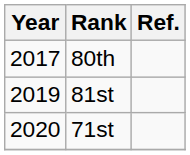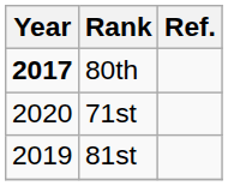 <table class="wikitable sortable">
 <tr>
 <th>Year</th>
 <th>Rank</th>
 <th class="unsortable">Ref.</th>
 </tr>
 <tr>
-<td>2017</td>
+<td><strong>2017</strong></td>
 <td>80th</td>
+<td></td>
+</tr>
+<tr>
+<td>2020</td>
+<td>71st</td>
 <td></td>
 </tr>
 <tr>
 <td>2019</td>
 <td>81st</td>
 <td></td>
 </tr>
 <tr>
-<td>2020</td>
-<td>71st</td>
-<td></td>
-</tr>
-<tr>
 </tr>
 </table>
